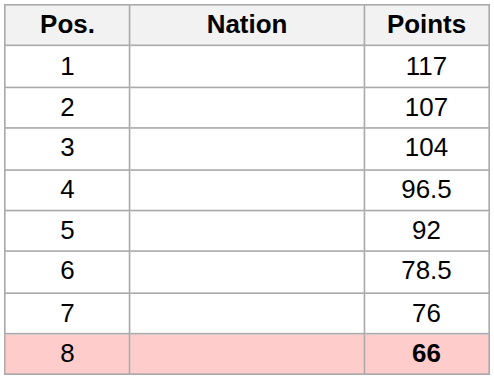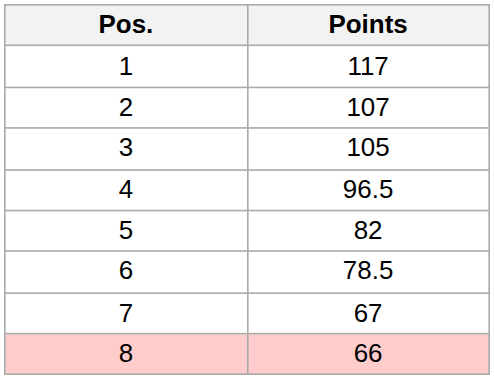 <table class="wikitable gauche" cellspacing="1" style="width:300px;">
 <tr style="background:#efefef; text-align:center;">
 <th style="width:70px;">Pos.</th>
-<th>Nation</th>
 <th style="width:70px;">Points</th>
 </tr>
 <tr style="vertical-align:top; text-align:center; background:#fff;">
 <td>1</td>
-<td style="text-align:left;"></td>
 <td>117</td>
 </tr>
 <tr style="vertical-align:top; text-align:center; background:#fff;">
 <td>2</td>
-<td style="text-align:left;"></td>
 <td>107</td>
 </tr>
 <tr style="vertical-align:top; text-align:center; background:#fff;">
 <td>3</td>
-<td style="text-align:left;"></td>
-<td>104</td>
+<td>105</td>
 </tr>
 <tr style="vertical-align:top; text-align:center; background:#fff;">
 <td>4</td>
-<td style="text-align:left;"></td>
 <td>96.5</td>
 </tr>
 <tr style="vertical-align:top; text-align:center; background:#fff;">
 <td>5</td>
-<td style="text-align:left;"></td>
-<td>92</td>
+<td>82</td>
 </tr>
 <tr style="vertical-align:top; text-align:center; background:#fff;">
 <td>6</td>
-<td style="text-align:left;"></td>
 <td>78.5</td>
 </tr>
 <tr style="vertical-align:top; text-align:center; background:#fff;">
 <td>7</td>
-<td style="text-align:left;"></td>
-<td>76</td>
+<td>67</td>
 </tr>
 <tr style="vertical-align:top; text-align:center; background:#ffcccc;">
 <td>8</td>
-<td style="text-align:left;"></td>
-<td><strong>66</strong></td>
+<td>66</td>
 </tr>
 </table>
